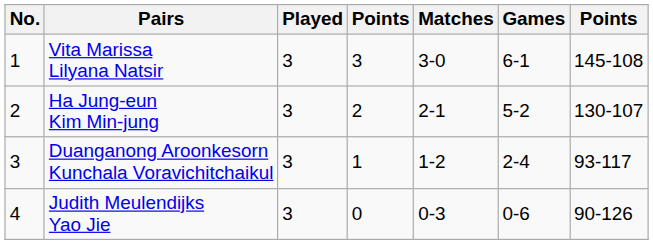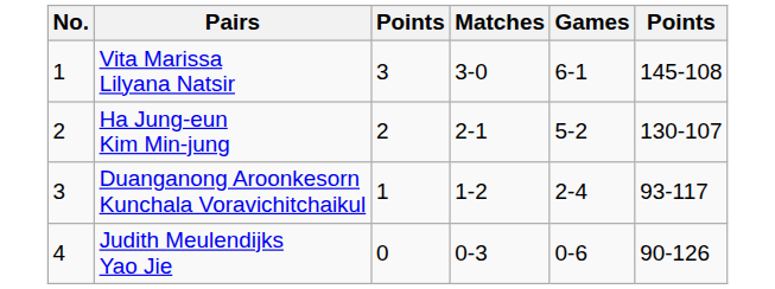 <table class=wikitable style="margin:auto;">
 <tr>
 <th>No.</th>
 <th>Pairs</th>
-<th>Played</th>
 <th>Points</th>
 <th>Matches</th>
 <th>Games</th>
 <th>Points</th>
 </tr>
 <tr>
 <td>1</td>
 <td> <a href='#'>Vita Marissa</a> <br>  <a href='#'>Lilyana Natsir</a></td>
 <td>3</td>
-<td>3</td>
 <td>3-0</td>
 <td>6-1</td>
 <td>145-108</td>
 </tr>
 <tr>
 <td>2</td>
 <td> <a href='#'>Ha Jung-eun</a> <br>  <a href='#'>Kim Min-jung</a></td>
-<td>3</td>
 <td>2</td>
 <td>2-1</td>
 <td>5-2</td>
 <td>130-107</td>
 </tr>
 <tr>
 <td>3</td>
 <td> <a href='#'>Duanganong Aroonkesorn</a> <br>  <a href='#'>Kunchala Voravichitchaikul</a></td>
-<td>3</td>
 <td>1</td>
 <td>1-2</td>
 <td>2-4</td>
 <td>93-117</td>
 </tr>
 <tr>
 <td>4</td>
 <td> <a href='#'>Judith Meulendijks</a> <br>  <a href='#'>Yao Jie</a></td>
-<td>3</td>
 <td>0</td>
 <td>0-3</td>
 <td>0-6</td>
 <td>90-126</td>
 </tr>
 </table>
